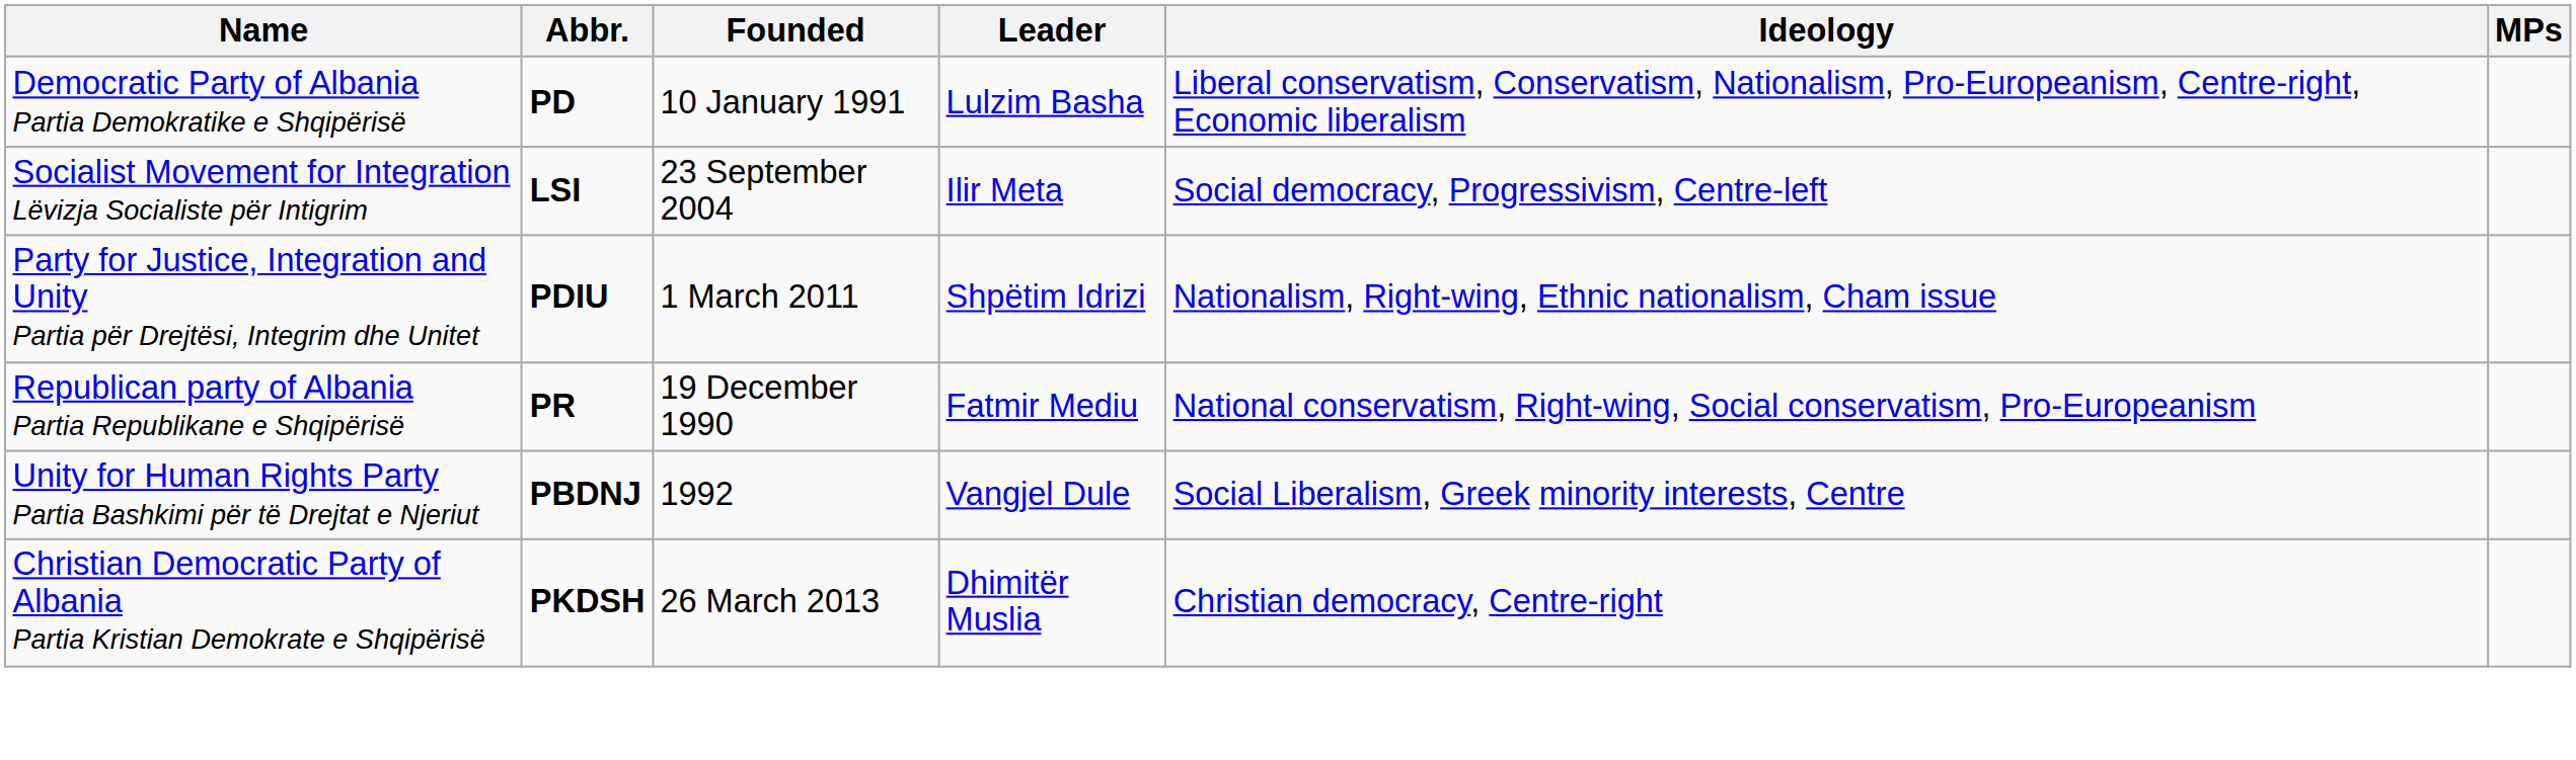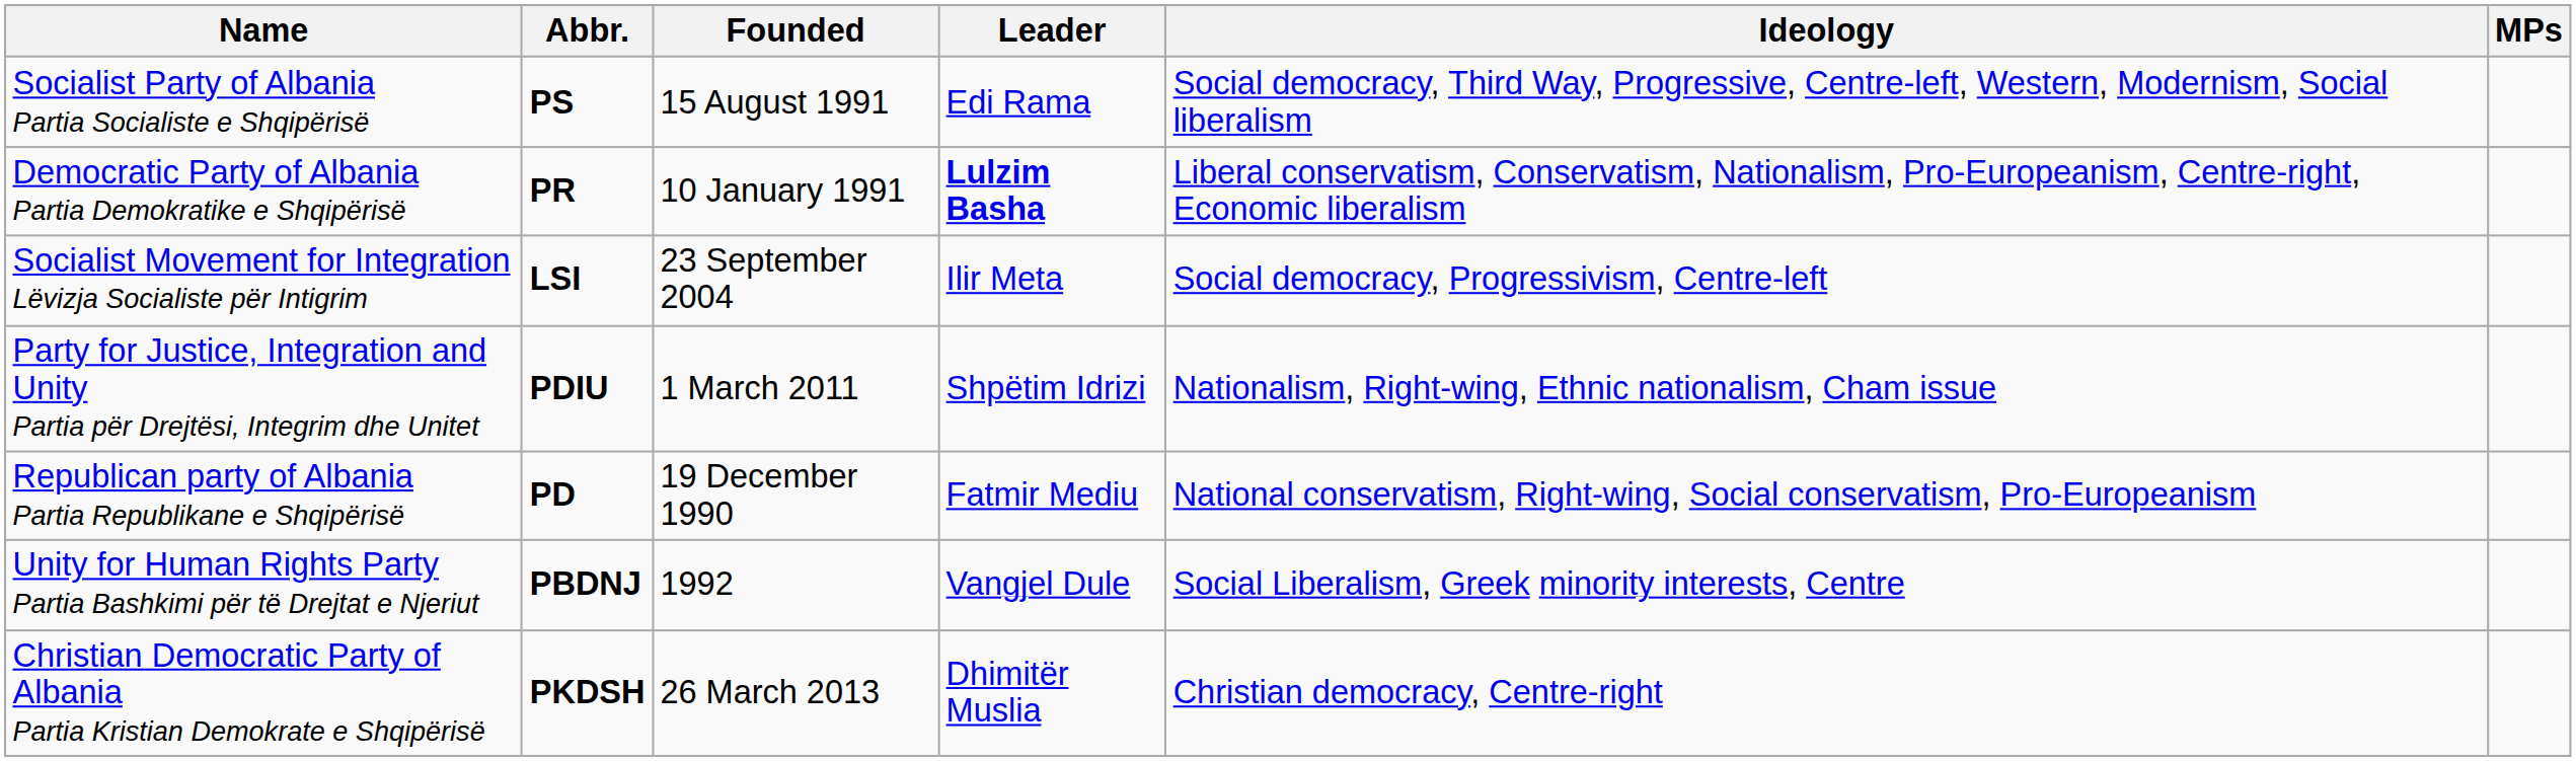 <table class="wikitable">
 <tr>
 <th>Name</th>
 <th>Abbr.</th>
 <th>Founded</th>
 <th>Leader</th>
 <th>Ideology</th>
 <th>MPs</th>
 </tr>
 <tr>
+<td><a href='#'>Socialist Party of Albania</a><br><small><em>Partia Socialiste e Shqipërisë</em></small></td>
+<td><strong>PS</strong></td>
+<td>15 August 1991</td>
+<td><a href='#'>Edi Rama</a></td>
+<td><a href='#'>Social democracy</a>, <a href='#'>Third Way</a>, <a href='#'>Progressive</a>, <a href='#'>Centre-left</a>, <a href='#'>Western</a>, <a href='#'>Modernism</a>, <a href='#'>Social liberalism</a></td>
+<td align="left"></td>
+</tr>
+<tr>
 <td><a href='#'>Democratic Party of Albania</a><br><small><em>Partia Demokratike e Shqipërisë</em></small></td>
-<td><strong>PD</strong></td>
+<td><strong>PR</strong></td>
 <td>10 January 1991</td>
-<td><a href='#'>Lulzim Basha</a></td>
+<td><strong><a href='#'>Lulzim Basha</a></strong></td>
 <td><a href='#'>Liberal conservatism</a>, <a href='#'>Conservatism</a>, <a href='#'>Nationalism</a>, <a href='#'>Pro-Europeanism</a>, <a href='#'>Centre-right</a>, <a href='#'>Economic liberalism</a></td>
 <td align="left"></td>
 </tr>
 <tr>
 <td><a href='#'>Socialist Movement for Integration</a><br><small><em>Lëvizja Socialiste për Intigrim</em></small></td>
 <td><strong>LSI</strong></td>
 <td>23 September 2004</td>
 <td><a href='#'>Ilir Meta</a></td>
 <td><a href='#'>Social democracy</a>, <a href='#'>Progressivism</a>, <a href='#'>Centre-left</a></td>
 <td align="left"></td>
 </tr>
 <tr>
 <td><a href='#'>Party for Justice, Integration and Unity</a><br><small><em>Partia për Drejtësi, Integrim dhe Unitet</em></small></td>
 <td><strong>PDIU</strong></td>
 <td>1 March 2011</td>
 <td><a href='#'>Shpëtim Idrizi</a></td>
 <td><a href='#'>Nationalism</a>, <a href='#'>Right-wing</a>, <a href='#'>Ethnic nationalism</a>, <a href='#'>Cham issue</a></td>
 <td align="left"></td>
 </tr>
 <tr>
 <td><a href='#'>Republican party of Albania</a><br> <small><em>Partia Republikane e Shqipërisë</em></small></td>
-<td><strong>PR</strong></td>
+<td><strong>PD</strong></td>
 <td>19 December 1990</td>
 <td><a href='#'>Fatmir Mediu</a></td>
 <td><a href='#'>National conservatism</a>, <a href='#'>Right-wing</a>, <a href='#'>Social conservatism</a>, <a href='#'>Pro-Europeanism</a></td>
 <td align="left"></td>
 </tr>
 <tr>
 <td><a href='#'>Unity for Human Rights Party</a><br> <small><em>Partia Bashkimi për të Drejtat e Njeriut</em></small></td>
 <td><strong>PBDNJ</strong></td>
 <td>1992</td>
 <td><a href='#'>Vangjel Dule</a></td>
 <td><a href='#'>Social Liberalism</a>, <a href='#'>Greek</a> <a href='#'>minority interests</a>, <a href='#'>Centre</a></td>
 <td align="left"></td>
 </tr>
 <tr>
 <td><a href='#'>Christian Democratic Party of Albania</a><br><small><em>Partia Kristian Demokrate e Shqipërisë</em></small></td>
 <td><strong>PKDSH</strong></td>
 <td>26 March 2013</td>
 <td><a href='#'>Dhimitër Muslia</a></td>
 <td><a href='#'>Christian democracy</a>, <a href='#'>Centre-right</a></td>
 <td align="left"></td>
 </tr>
 </table>
